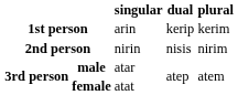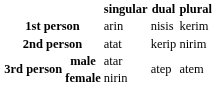 <table>
 <tr>
 <th colspan="2"></th>
 <th>singular</th>
 <th>dual</th>
 <th>plural</th>
 </tr>
 <tr>
 <th colspan="2">1st person</th>
 <td>arin</td>
-<td>kerip</td>
+<td>nisis</td>
 <td>kerim</td>
 </tr>
 <tr>
 <th colspan="2">2nd person</th>
-<td>nirin</td>
-<td>nisis</td>
+<td>atat</td>
+<td>kerip</td>
 <td>nirim</td>
 </tr>
 <tr>
 <th rowspan="2">3rd person</th>
 <th>male</th>
 <td>atar</td>
 <td rowspan="2">atep</td>
 <td rowspan="2">atem</td>
 </tr>
 <tr>
 <th>female</th>
-<td>atat</td>
+<td>nirin</td>
 </tr>
 </table>
